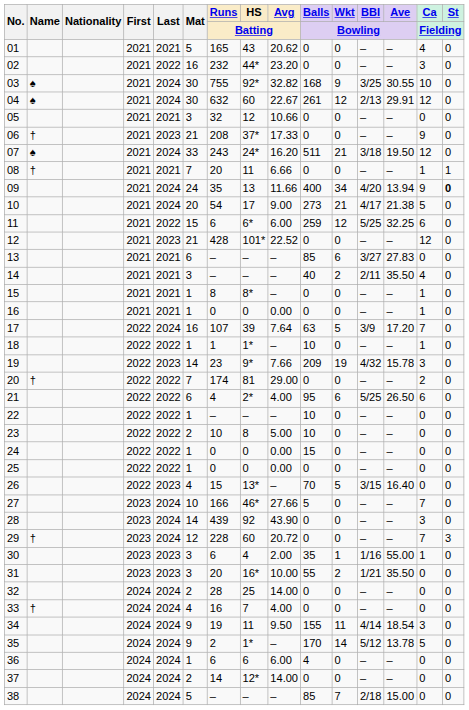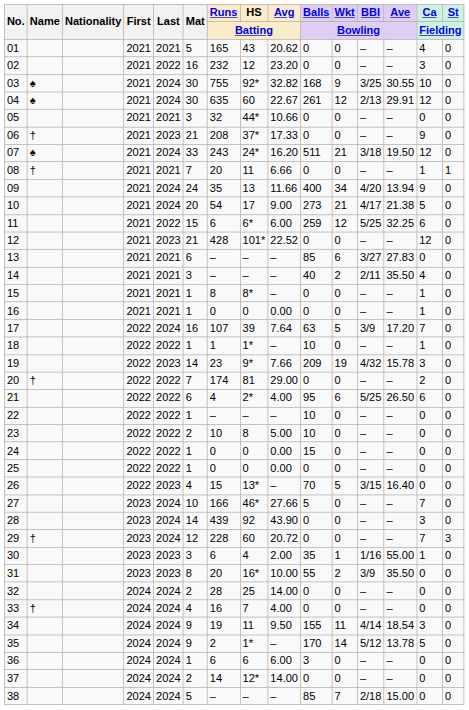 <table class="wikitable sortable">
 <tr align="center">
 <th rowspan="2">No.</th>
 <th rowspan="2">Name</th>
 <th rowspan="2">Nationality</th>
 <th rowspan="2">First</th>
 <th rowspan="2">Last</th>
 <th rowspan="2">Mat</th>
 <th style="background:#faecc8"><a href='#'>Runs</a></th>
 <th style="background:#faecc8">HS</th>
 <th style="background:#faecc8"><a href='#'>Avg</a></th>
 <th style="background:#ddcef2"><a href='#'>Balls</a></th>
 <th style="background:#ddcef2"><a href='#'>Wkt</a></th>
 <th style="background:#ddcef2"><a href='#'>BBI</a></th>
 <th style="background:#ddcef2"><a href='#'>Ave</a></th>
 <th style="background:#cef2e0"><a href='#'>Ca</a></th>
 <th style="background:#cef2e0"><a href='#'>St</a></th>
 </tr>
 <tr class="unsortable">
 <th colspan=3 style="background:#faecc8"><a href='#'>Batting</a></th>
 <th colspan=4 style="background:#ddcef2"><a href='#'>Bowling</a></th>
 <th colspan=2 style="background:#cef2e0"><a href='#'>Fielding</a></th>
 </tr>
 <tr>
 <td><span>0</span>1</td>
 <td><strong></strong></td>
 <td></td>
 <td>2021</td>
 <td>2021</td>
 <td>5</td>
 <td>165</td>
 <td>43</td>
 <td>20.62</td>
 <td>0</td>
 <td>0</td>
 <td>–</td>
 <td>–</td>
 <td>4</td>
 <td>0</td>
 </tr>
 <tr>
 <td><span>0</span>2</td>
 <td></td>
 <td></td>
 <td>2021</td>
 <td>2022</td>
 <td>16</td>
 <td>232</td>
-<td>44*</td>
+<td>12</td>
 <td>23.20</td>
 <td>0</td>
 <td>0</td>
 <td>–</td>
 <td>–</td>
 <td>3</td>
 <td>0</td>
 </tr>
 <tr>
 <td><span>0</span>3</td>
 <td> ♠</td>
 <td></td>
 <td>2021</td>
 <td>2024</td>
 <td>30</td>
 <td>755</td>
 <td>92*</td>
 <td>32.82</td>
 <td>168</td>
 <td>9</td>
 <td>3/25</td>
 <td>30.55</td>
 <td>10</td>
 <td>0</td>
 </tr>
 <tr>
 <td><span>0</span>4</td>
 <td> ♠</td>
 <td></td>
 <td>2021</td>
 <td>2024</td>
 <td>30</td>
-<td>632</td>
+<td>635</td>
 <td>60</td>
 <td>22.67</td>
 <td>261</td>
 <td>12</td>
 <td>2/13</td>
 <td>29.91</td>
 <td>12</td>
 <td>0</td>
 </tr>
 <tr>
 <td><span>0</span>5</td>
 <td></td>
 <td></td>
 <td>2021</td>
 <td>2021</td>
 <td>3</td>
 <td>32</td>
-<td>12</td>
+<td>44*</td>
 <td>10.66</td>
 <td>0</td>
 <td>0</td>
 <td>–</td>
 <td>–</td>
 <td>0</td>
 <td>0</td>
 </tr>
 <tr>
 <td><span>0</span>6</td>
 <td> †</td>
 <td></td>
 <td>2021</td>
 <td>2023</td>
 <td>21</td>
 <td>208</td>
 <td>37*</td>
 <td>17.33</td>
 <td>0</td>
 <td>0</td>
 <td>–</td>
 <td>–</td>
 <td>9</td>
 <td>0</td>
 </tr>
 <tr>
 <td><span>0</span>7</td>
 <td> ♠</td>
 <td></td>
 <td>2021</td>
 <td>2024</td>
 <td>33</td>
 <td>243</td>
 <td>24*</td>
 <td>16.20</td>
 <td>511</td>
 <td>21</td>
 <td>3/18</td>
 <td>19.50</td>
 <td>12</td>
 <td>0</td>
 </tr>
 <tr>
 <td><span>0</span>8</td>
 <td> †</td>
 <td></td>
 <td>2021</td>
 <td>2021</td>
 <td>7</td>
 <td>20</td>
 <td>11</td>
 <td>6.66</td>
 <td>0</td>
 <td>0</td>
 <td>–</td>
 <td>–</td>
 <td>1</td>
 <td>1</td>
 </tr>
 <tr>
 <td><span>0</span>9</td>
 <td><strong></strong></td>
 <td></td>
 <td>2021</td>
 <td>2024</td>
 <td>24</td>
 <td>35</td>
 <td>13</td>
 <td>11.66</td>
 <td>400</td>
 <td>34</td>
 <td>4/20</td>
 <td>13.94</td>
 <td>9</td>
-<td><strong>0</strong></td>
+<td>0</td>
 </tr>
 <tr>
 <td>10</td>
 <td></td>
 <td></td>
 <td>2021</td>
 <td>2024</td>
 <td>20</td>
 <td>54</td>
 <td>17</td>
 <td>9.00</td>
 <td>273</td>
 <td>21</td>
 <td>4/17</td>
 <td>21.38</td>
 <td>5</td>
 <td>0</td>
 </tr>
 <tr>
 <td>11</td>
 <td><strong></strong></td>
 <td></td>
 <td>2021</td>
 <td>2022</td>
 <td>15</td>
 <td>6</td>
 <td>6*</td>
 <td>6.00</td>
 <td>259</td>
 <td>12</td>
 <td>5/25</td>
 <td>32.25</td>
 <td>6</td>
 <td>0</td>
 </tr>
 <tr>
 <td>12</td>
 <td></td>
 <td></td>
 <td>2021</td>
 <td>2023</td>
 <td>21</td>
 <td>428</td>
 <td>101*</td>
 <td>22.52</td>
 <td>0</td>
 <td>0</td>
 <td>–</td>
 <td>–</td>
 <td>12</td>
 <td>0</td>
 </tr>
 <tr>
 <td>13</td>
 <td></td>
 <td></td>
 <td>2021</td>
 <td>2021</td>
 <td>6</td>
 <td>–</td>
 <td>–</td>
 <td>–</td>
 <td>85</td>
 <td>6</td>
 <td>3/27</td>
 <td>27.83</td>
 <td>0</td>
 <td>0</td>
 </tr>
 <tr>
 <td>14</td>
 <td></td>
 <td></td>
 <td>2021</td>
 <td>2021</td>
 <td>3</td>
 <td>–</td>
 <td>–</td>
 <td>–</td>
 <td>40</td>
 <td>2</td>
 <td>2/11</td>
 <td>35.50</td>
 <td>4</td>
 <td>0</td>
 </tr>
 <tr>
 <td>15</td>
 <td></td>
 <td></td>
 <td>2021</td>
 <td>2021</td>
 <td>1</td>
 <td>8</td>
 <td>8*</td>
 <td>–</td>
 <td>0</td>
 <td>0</td>
 <td>–</td>
 <td>–</td>
 <td>1</td>
 <td>0</td>
 </tr>
 <tr>
 <td>16</td>
 <td><strong></strong></td>
 <td></td>
 <td>2021</td>
 <td>2021</td>
 <td>1</td>
 <td>0</td>
 <td>0</td>
 <td>0.00</td>
 <td>0</td>
 <td>0</td>
 <td>–</td>
 <td>–</td>
 <td>1</td>
 <td>0</td>
 </tr>
 <tr>
 <td>17</td>
 <td></td>
 <td></td>
 <td>2022</td>
 <td>2024</td>
 <td>16</td>
 <td>107</td>
 <td>39</td>
 <td>7.64</td>
 <td>63</td>
 <td>5</td>
 <td>3/9</td>
 <td>17.20</td>
 <td>7</td>
 <td>0</td>
 </tr>
 <tr>
 <td>18</td>
 <td></td>
 <td></td>
 <td>2022</td>
 <td>2022</td>
 <td>1</td>
 <td>1</td>
 <td>1*</td>
 <td>–</td>
 <td>10</td>
 <td>0</td>
 <td>–</td>
 <td>–</td>
 <td>1</td>
 <td>0</td>
 </tr>
 <tr>
 <td>19</td>
 <td><strong></strong></td>
 <td></td>
 <td>2022</td>
 <td>2023</td>
 <td>14</td>
 <td>23</td>
 <td>9*</td>
 <td>7.66</td>
 <td>209</td>
 <td>19</td>
 <td>4/32</td>
 <td>15.78</td>
 <td>3</td>
 <td>0</td>
 </tr>
 <tr>
 <td>20</td>
 <td><strong></strong> †</td>
 <td></td>
 <td>2022</td>
 <td>2022</td>
 <td>7</td>
 <td>174</td>
 <td>81</td>
 <td>29.00</td>
 <td>0</td>
 <td>0</td>
 <td>–</td>
 <td>–</td>
 <td>2</td>
 <td>0</td>
 </tr>
 <tr>
 <td>21</td>
 <td></td>
 <td></td>
 <td>2022</td>
 <td>2022</td>
 <td>6</td>
 <td>4</td>
 <td>2*</td>
 <td>4.00</td>
 <td>95</td>
 <td>6</td>
 <td>5/25</td>
 <td>26.50</td>
 <td>6</td>
 <td>0</td>
 </tr>
 <tr>
 <td>22</td>
 <td></td>
 <td></td>
 <td>2022</td>
 <td>2022</td>
 <td>1</td>
 <td>–</td>
 <td>–</td>
 <td>–</td>
 <td>10</td>
 <td>0</td>
 <td>–</td>
 <td>–</td>
 <td>0</td>
 <td>0</td>
 </tr>
 <tr>
 <td>23</td>
 <td></td>
 <td></td>
 <td>2022</td>
 <td>2022</td>
 <td>2</td>
 <td>10</td>
 <td>8</td>
 <td>5.00</td>
 <td>10</td>
 <td>0</td>
 <td>–</td>
 <td>–</td>
 <td>0</td>
 <td>0</td>
 </tr>
 <tr>
 <td>24</td>
 <td><strong></strong></td>
 <td></td>
 <td>2022</td>
 <td>2022</td>
 <td>1</td>
 <td>0</td>
 <td>0</td>
 <td>0.00</td>
 <td>15</td>
 <td>0</td>
 <td>–</td>
 <td>–</td>
 <td>0</td>
 <td>0</td>
 </tr>
 <tr>
 <td>25</td>
 <td></td>
 <td></td>
 <td>2022</td>
 <td>2022</td>
 <td>1</td>
 <td>0</td>
 <td>0</td>
 <td>0.00</td>
 <td>0</td>
 <td>0</td>
 <td>–</td>
 <td>–</td>
 <td>0</td>
 <td>0</td>
 </tr>
 <tr>
 <td>26</td>
 <td><strong></strong></td>
 <td></td>
 <td>2022</td>
 <td>2023</td>
 <td>4</td>
 <td>15</td>
 <td>13*</td>
 <td>–</td>
 <td>70</td>
 <td>5</td>
 <td>3/15</td>
 <td>16.40</td>
 <td>0</td>
 <td>0</td>
 </tr>
 <tr>
 <td>27</td>
 <td></td>
 <td></td>
 <td>2023</td>
 <td>2024</td>
 <td>10</td>
 <td>166</td>
 <td>46*</td>
 <td>27.66</td>
 <td>5</td>
 <td>0</td>
 <td>–</td>
 <td>–</td>
 <td>7</td>
 <td>0</td>
 </tr>
 <tr>
 <td>28</td>
 <td></td>
 <td></td>
 <td>2023</td>
 <td>2024</td>
 <td>14</td>
 <td>439</td>
 <td>92</td>
 <td>43.90</td>
 <td>0</td>
 <td>0</td>
 <td>–</td>
 <td>–</td>
 <td>3</td>
 <td>0</td>
 </tr>
 <tr>
 <td>29</td>
 <td> †</td>
 <td></td>
 <td>2023</td>
 <td>2024</td>
 <td>12</td>
 <td>228</td>
 <td>60</td>
 <td>20.72</td>
 <td>0</td>
 <td>0</td>
 <td>–</td>
 <td>–</td>
 <td>7</td>
 <td>3</td>
 </tr>
 <tr>
 <td>30</td>
 <td><strong></strong></td>
 <td></td>
 <td>2023</td>
 <td>2023</td>
 <td>3</td>
 <td>6</td>
 <td>4</td>
 <td>2.00</td>
 <td>35</td>
 <td>1</td>
 <td>1/16</td>
 <td>55.00</td>
 <td>1</td>
 <td>0</td>
 </tr>
 <tr>
 <td>31</td>
 <td></td>
 <td></td>
 <td>2023</td>
 <td>2023</td>
-<td>3</td>
+<td>8</td>
 <td>20</td>
 <td>16*</td>
 <td>10.00</td>
 <td>55</td>
 <td>2</td>
-<td>1/21</td>
+<td>3/9</td>
 <td>35.50</td>
 <td>0</td>
 <td>0</td>
 </tr>
 <tr>
 <td>32</td>
 <td></td>
 <td></td>
 <td>2024</td>
 <td>2024</td>
 <td>2</td>
 <td>28</td>
 <td>25</td>
 <td>14.00</td>
 <td>0</td>
 <td>0</td>
 <td>–</td>
 <td>–</td>
 <td>0</td>
 <td>0</td>
 </tr>
 <tr>
 <td>33</td>
 <td> †</td>
 <td></td>
 <td>2024</td>
 <td>2024</td>
 <td>4</td>
 <td>16</td>
 <td>7</td>
 <td>4.00</td>
 <td>0</td>
 <td>0</td>
 <td>–</td>
 <td>–</td>
 <td>0</td>
 <td>0</td>
 </tr>
 <tr>
 <td>34</td>
 <td><strong></strong></td>
 <td></td>
 <td>2024</td>
 <td>2024</td>
 <td>9</td>
 <td>19</td>
 <td>11</td>
 <td>9.50</td>
 <td>155</td>
 <td>11</td>
 <td>4/14</td>
 <td>18.54</td>
 <td>3</td>
 <td>0</td>
 </tr>
 <tr>
 <td>35</td>
 <td><strong></strong></td>
 <td></td>
 <td>2024</td>
 <td>2024</td>
 <td>9</td>
 <td>2</td>
 <td>1*</td>
 <td>–</td>
 <td>170</td>
 <td>14</td>
 <td>5/12</td>
 <td>13.78</td>
 <td>5</td>
 <td>0</td>
 </tr>
 <tr>
 <td>36</td>
 <td></td>
 <td></td>
 <td>2024</td>
 <td>2024</td>
 <td>1</td>
 <td>6</td>
 <td>6</td>
 <td>6.00</td>
-<td>4</td>
+<td>3</td>
 <td>0</td>
 <td>–</td>
 <td>–</td>
 <td>0</td>
 <td>0</td>
 </tr>
 <tr>
 <td>37</td>
 <td></td>
 <td></td>
 <td>2024</td>
 <td>2024</td>
 <td>2</td>
 <td>14</td>
 <td>12*</td>
 <td>14.00</td>
 <td>0</td>
 <td>0</td>
 <td>–</td>
 <td>–</td>
 <td>0</td>
 <td>0</td>
 </tr>
 <tr>
 <td>38</td>
 <td></td>
 <td></td>
 <td>2024</td>
 <td>2024</td>
 <td>5</td>
 <td>–</td>
 <td>–</td>
 <td>–</td>
 <td>85</td>
 <td>7</td>
 <td>2/18</td>
 <td>15.00</td>
 <td>0</td>
 <td>0</td>
 </tr>
 </table>
